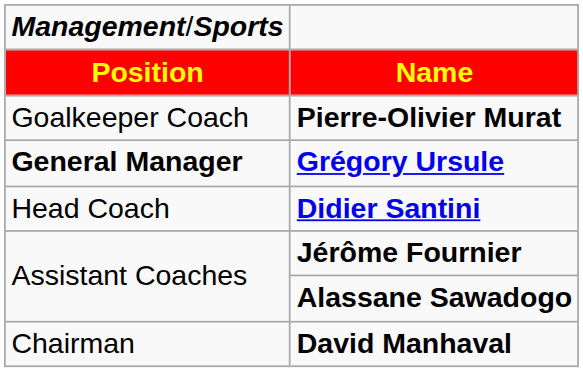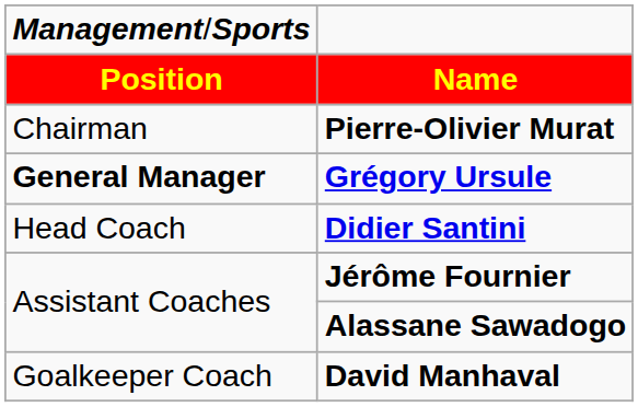 <table class="wikitable">
 <tr>
 <td><strong><em>Management</em></strong>/<strong><em>Sports</em></strong></td>
 </tr>
 <tr>
 <th style="color:yellow;background:red">Position</th>
 <th style="color:yellow;background:red">Name</th>
 </tr>
 <tr>
-<td>Goalkeeper Coach</td>
+<td>Chairman</td>
 <td><strong>Pierre-Olivier Murat</strong></td>
 </tr>
 <tr>
 <td><strong>General Manager</strong></td>
 <td><strong><a href='#'>Grégory Ursule</a></strong></td>
 </tr>
 <tr>
 <td>Head Coach</td>
 <td><strong><a href='#'>Didier Santini</a></strong></td>
 </tr>
 <tr>
 <td rowspan="2">Assistant Coaches</td>
 <td><strong>Jérôme Fournier</strong></td>
 </tr>
 <tr>
 <td><strong>Alassane Sawadogo</strong></td>
 </tr>
 <tr>
-<td>Chairman</td>
+<td>Goalkeeper Coach</td>
 <td><strong>David Manhaval</strong></td>
 </tr>
 </table>
